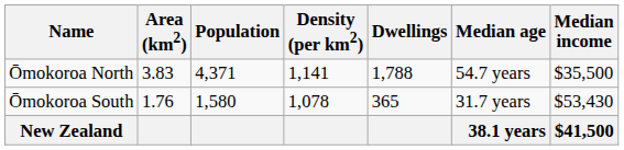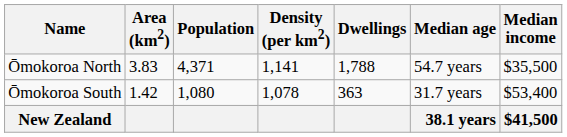 <table class="wikitable defaultright col1left">
 <tr>
 <th>Name</th>
 <th>Area<br>(km<sup>2</sup>)</th>
 <th>Population</th>
 <th>Density<br>(per km<sup>2</sup>)</th>
 <th>Dwellings</th>
 <th>Median age</th>
 <th>Median<br>income</th>
 </tr>
 <tr>
 <td>Ōmokoroa North</td>
 <td>3.83</td>
 <td>4,371</td>
 <td>1,141</td>
 <td>1,788</td>
 <td>54.7 years</td>
 <td>$35,500</td>
 </tr>
 <tr>
 <td>Ōmokoroa South</td>
-<td>1.76</td>
-<td>1,580</td>
+<td>1.42</td>
+<td>1,080</td>
 <td>1,078</td>
-<td>365</td>
+<td>363</td>
 <td>31.7 years</td>
-<td>$53,430</td>
+<td>$53,400</td>
 </tr>
 <tr>
 <th>New Zealand</th>
 <th></th>
 <th></th>
 <th></th>
 <th></th>
 <th style="text-align:right;">38.1 years</th>
 <th style="text-align:right;">$41,500</th>
 </tr>
 </table>
